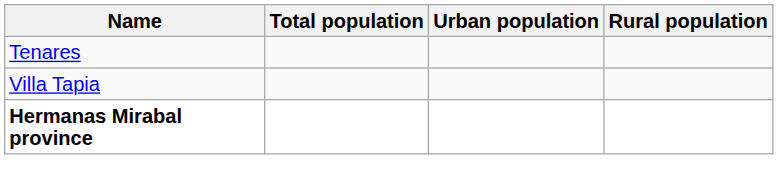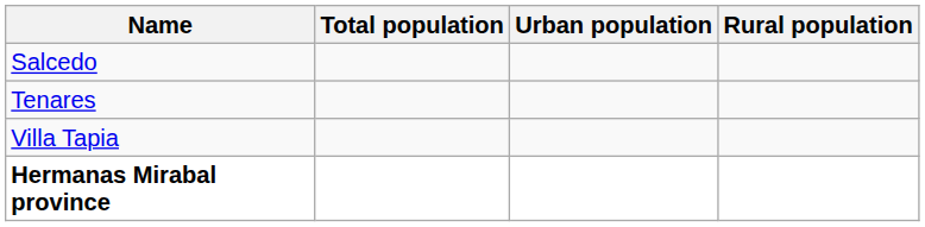 <table class="wikitable sortable" style="text-align:right; font-size:95%;">
 <tr>
 <th width="190px">Name</th>
 <th>Total population</th>
 <th>Urban population</th>
 <th>Rural population</th>
+</tr>
+<tr>
+<td align="left"><a href='#'>Salcedo</a></td>
+<td></td>
+<td></td>
+<td></td>
 </tr>
 <tr>
 <td align="left"><a href='#'>Tenares</a></td>
 <td></td>
 <td></td>
 <td></td>
 </tr>
 <tr>
 <td align="left"><a href='#'>Villa Tapia</a></td>
 <td></td>
 <td></td>
 <td></td>
 </tr>
 <tr style="background:white">
 <td align="left"><strong>Hermanas Mirabal province</strong></td>
 <td></td>
 <td></td>
 <td></td>
 </tr>
 </table>
